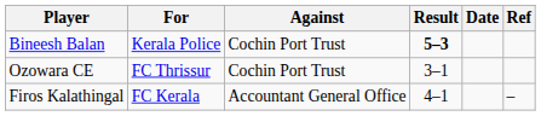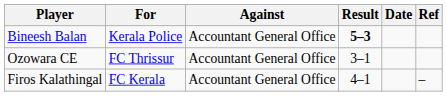 <table class="wikitable">
 <tr>
 <th>Player</th>
 <th>For</th>
 <th>Against</th>
 <th style="text-align:center">Result</th>
 <th>Date</th>
 <th>Ref</th>
 </tr>
 <tr>
 <td> <a href='#'>Bineesh Balan</a></td>
 <td><a href='#'>Kerala Police</a></td>
-<td>Cochin Port Trust</td>
+<td>Accountant General Office</td>
 <td style="text-align:center;"><strong>5–3</strong></td>
 <td></td>
 <td></td>
 </tr>
 <tr>
 <td> Ozowara CE</td>
 <td><a href='#'>FC Thrissur</a></td>
-<td>Cochin Port Trust</td>
+<td>Accountant General Office</td>
 <td style="text-align:center;">3–1</td>
 <td></td>
 <td></td>
 </tr>
 <tr>
 <td> Firos Kalathingal</td>
 <td><a href='#'>FC Kerala</a></td>
 <td>Accountant General Office</td>
 <td style="text-align:center;">4–1</td>
 <td></td>
 <td>–</td>
 </tr>
 </table>
